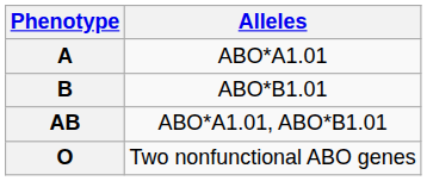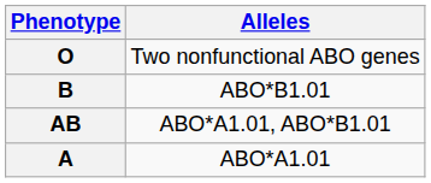 <table class="wikitable plainrowheaders" style="text-align:center;">
 <tr>
 <th scope="col"><a href='#'>Phenotype</a></th>
 <th scope="col"><a href='#'>Alleles</a></th>
 </tr>
 <tr>
-<th scope="row">A</th>
-<td>ABO*A1.01</td>
+<th scope="row">O</th>
+<td>Two nonfunctional ABO genes</td>
 </tr>
 <tr>
 <th scope="row">B</th>
 <td>ABO*B1.01</td>
 </tr>
 <tr>
 <th scope="row">AB</th>
 <td>ABO*A1.01, ABO*B1.01</td>
 </tr>
 <tr>
-<th scope="row">O</th>
-<td>Two nonfunctional ABO genes</td>
+<th scope="row">A</th>
+<td>ABO*A1.01</td>
 </tr>
 </table>
